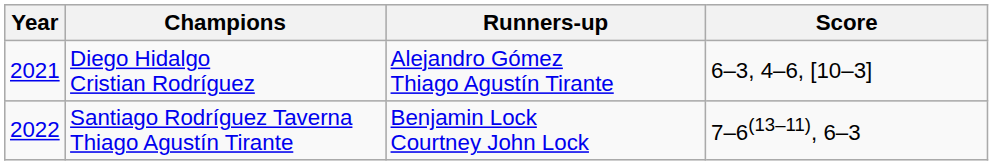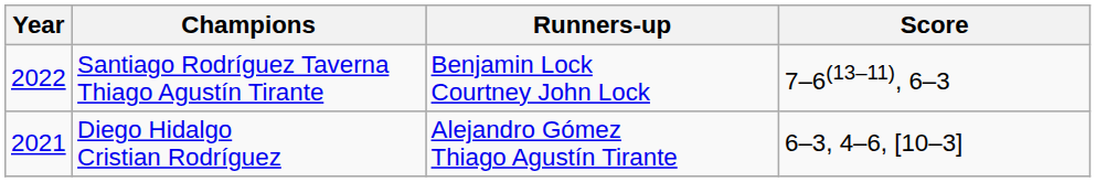 <table class="wikitable" style="font-size:90%">
 <tr>
 <th>Year</th>
 <th width="200">Champions</th>
 <th width="200">Runners-up</th>
 <th width="175">Score</th>
 </tr>
 <tr>
+<td><a href='#'>2022</a></td>
+<td> <a href='#'>Santiago Rodríguez Taverna</a><br> <a href='#'>Thiago Agustín Tirante</a></td>
+<td> <a href='#'>Benjamin Lock</a><br> <a href='#'>Courtney John Lock</a></td>
+<td>7–6<sup>(13–11)</sup>, 6–3</td>
+</tr>
+<tr>
 <td><a href='#'>2021</a></td>
 <td> <a href='#'>Diego Hidalgo</a><br> <a href='#'>Cristian Rodríguez</a></td>
 <td> <a href='#'>Alejandro Gómez</a><br> <a href='#'>Thiago Agustín Tirante</a></td>
 <td>6–3, 4–6, [10–3]</td>
 </tr>
-<tr>
-<td><a href='#'>2022</a></td>
-<td> <a href='#'>Santiago Rodríguez Taverna</a><br> <a href='#'>Thiago Agustín Tirante</a></td>
-<td> <a href='#'>Benjamin Lock</a><br> <a href='#'>Courtney John Lock</a></td>
-<td>7–6<sup>(13–11)</sup>, 6–3</td>
-</tr>
 </table>
